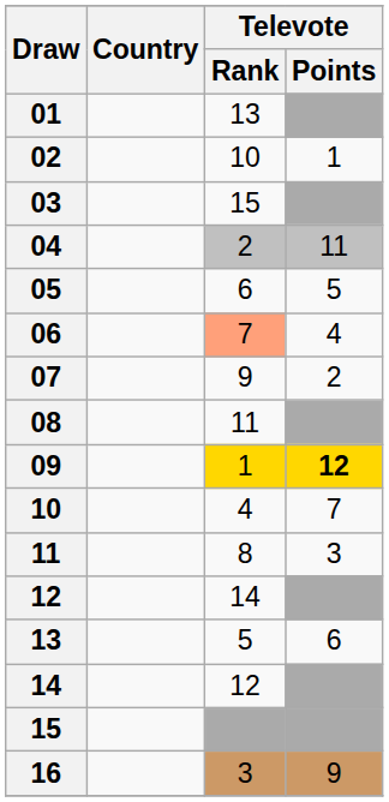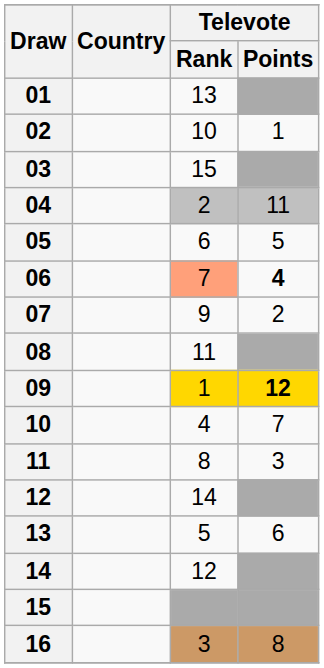 <table class="sortable wikitable collapsible plainrowheaders" style="text-align:center;">
 <tr>
 </tr>
 <tr>
 <th scope="col" rowspan="2">Draw</th>
 <th scope="col" rowspan="2">Country</th>
 <th scope="col" colspan="2">Televote</th>
 </tr>
 <tr>
 <th scope="col">Rank</th>
 <th scope="col">Points</th>
 </tr>
 <tr>
 <th scope="row" style="text-align:center;">01</th>
 <td style="text-align:left;"></td>
 <td>13</td>
 <td style="background:#AAAAAA;"></td>
 </tr>
 <tr>
 <th scope="row" style="text-align:center;">02</th>
 <td style="text-align:left;"></td>
 <td>10</td>
 <td>1</td>
 </tr>
 <tr>
 <th scope="row" style="text-align:center;">03</th>
 <td style="text-align:left;"></td>
 <td>15</td>
 <td style="background:#AAAAAA;"></td>
 </tr>
 <tr>
 <th scope="row" style="text-align:center;">04</th>
 <td style="text-align:left;"></td>
 <td style="background:silver;">2</td>
 <td style="background:silver;">11</td>
 </tr>
 <tr>
 <th scope="row" style="text-align:center;">05</th>
 <td style="text-align:left;"></td>
 <td>6</td>
 <td>5</td>
 </tr>
 <tr>
 <th scope="row" style="text-align:center;">06</th>
 <td style="text-align:left;"></td>
 <td style="background: lightsalmon;">7</td>
-<td>4</td>
+<td><strong>4</strong></td>
 </tr>
 <tr>
 <th scope="row" style="text-align:center;">07</th>
 <td style="text-align:left;"></td>
 <td>9</td>
 <td>2</td>
 </tr>
 <tr>
 <th scope="row" style="text-align:center;">08</th>
 <td style="text-align:left;"></td>
 <td>11</td>
 <td style="background:#AAAAAA;"></td>
 </tr>
 <tr>
 <th scope="row" style="text-align:center;">09</th>
 <td style="text-align:left;"></td>
 <td style="background:gold;">1</td>
 <td style="background:gold;"><strong>12</strong></td>
 </tr>
 <tr>
 <th scope="row" style="text-align:center;">10</th>
 <td style="text-align:left;"></td>
 <td>4</td>
 <td>7</td>
 </tr>
 <tr>
 <th scope="row" style="text-align:center;">11</th>
 <td style="text-align:left;"></td>
 <td>8</td>
 <td>3</td>
 </tr>
 <tr>
 <th scope="row" style="text-align:center;">12</th>
 <td style="text-align:left;"></td>
 <td>14</td>
 <td style="background:#AAAAAA;"></td>
 </tr>
 <tr>
 <th scope="row" style="text-align:center;">13</th>
 <td style="text-align:left;"></td>
 <td>5</td>
 <td>6</td>
 </tr>
 <tr>
 <th scope="row" style="text-align:center;">14</th>
 <td style="text-align:left;"></td>
 <td>12</td>
 <td style="background:#AAAAAA;"></td>
 </tr>
 <tr class=sortbottom>
 <th scope="row" style="text-align:center;">15</th>
 <td style="text-align:left;"></td>
 <td style="background:#AAAAAA;"></td>
 <td style="background:#AAAAAA;"></td>
 </tr>
 <tr>
 <th scope="row" style="text-align:center;">16</th>
 <td style="text-align:left;"></td>
 <td style="background:#CC9966;">3</td>
-<td style="background:#CC9966;">9</td>
+<td style="background:#CC9966;">8</td>
 </tr>
 <tr>
 </tr>
 </table>
